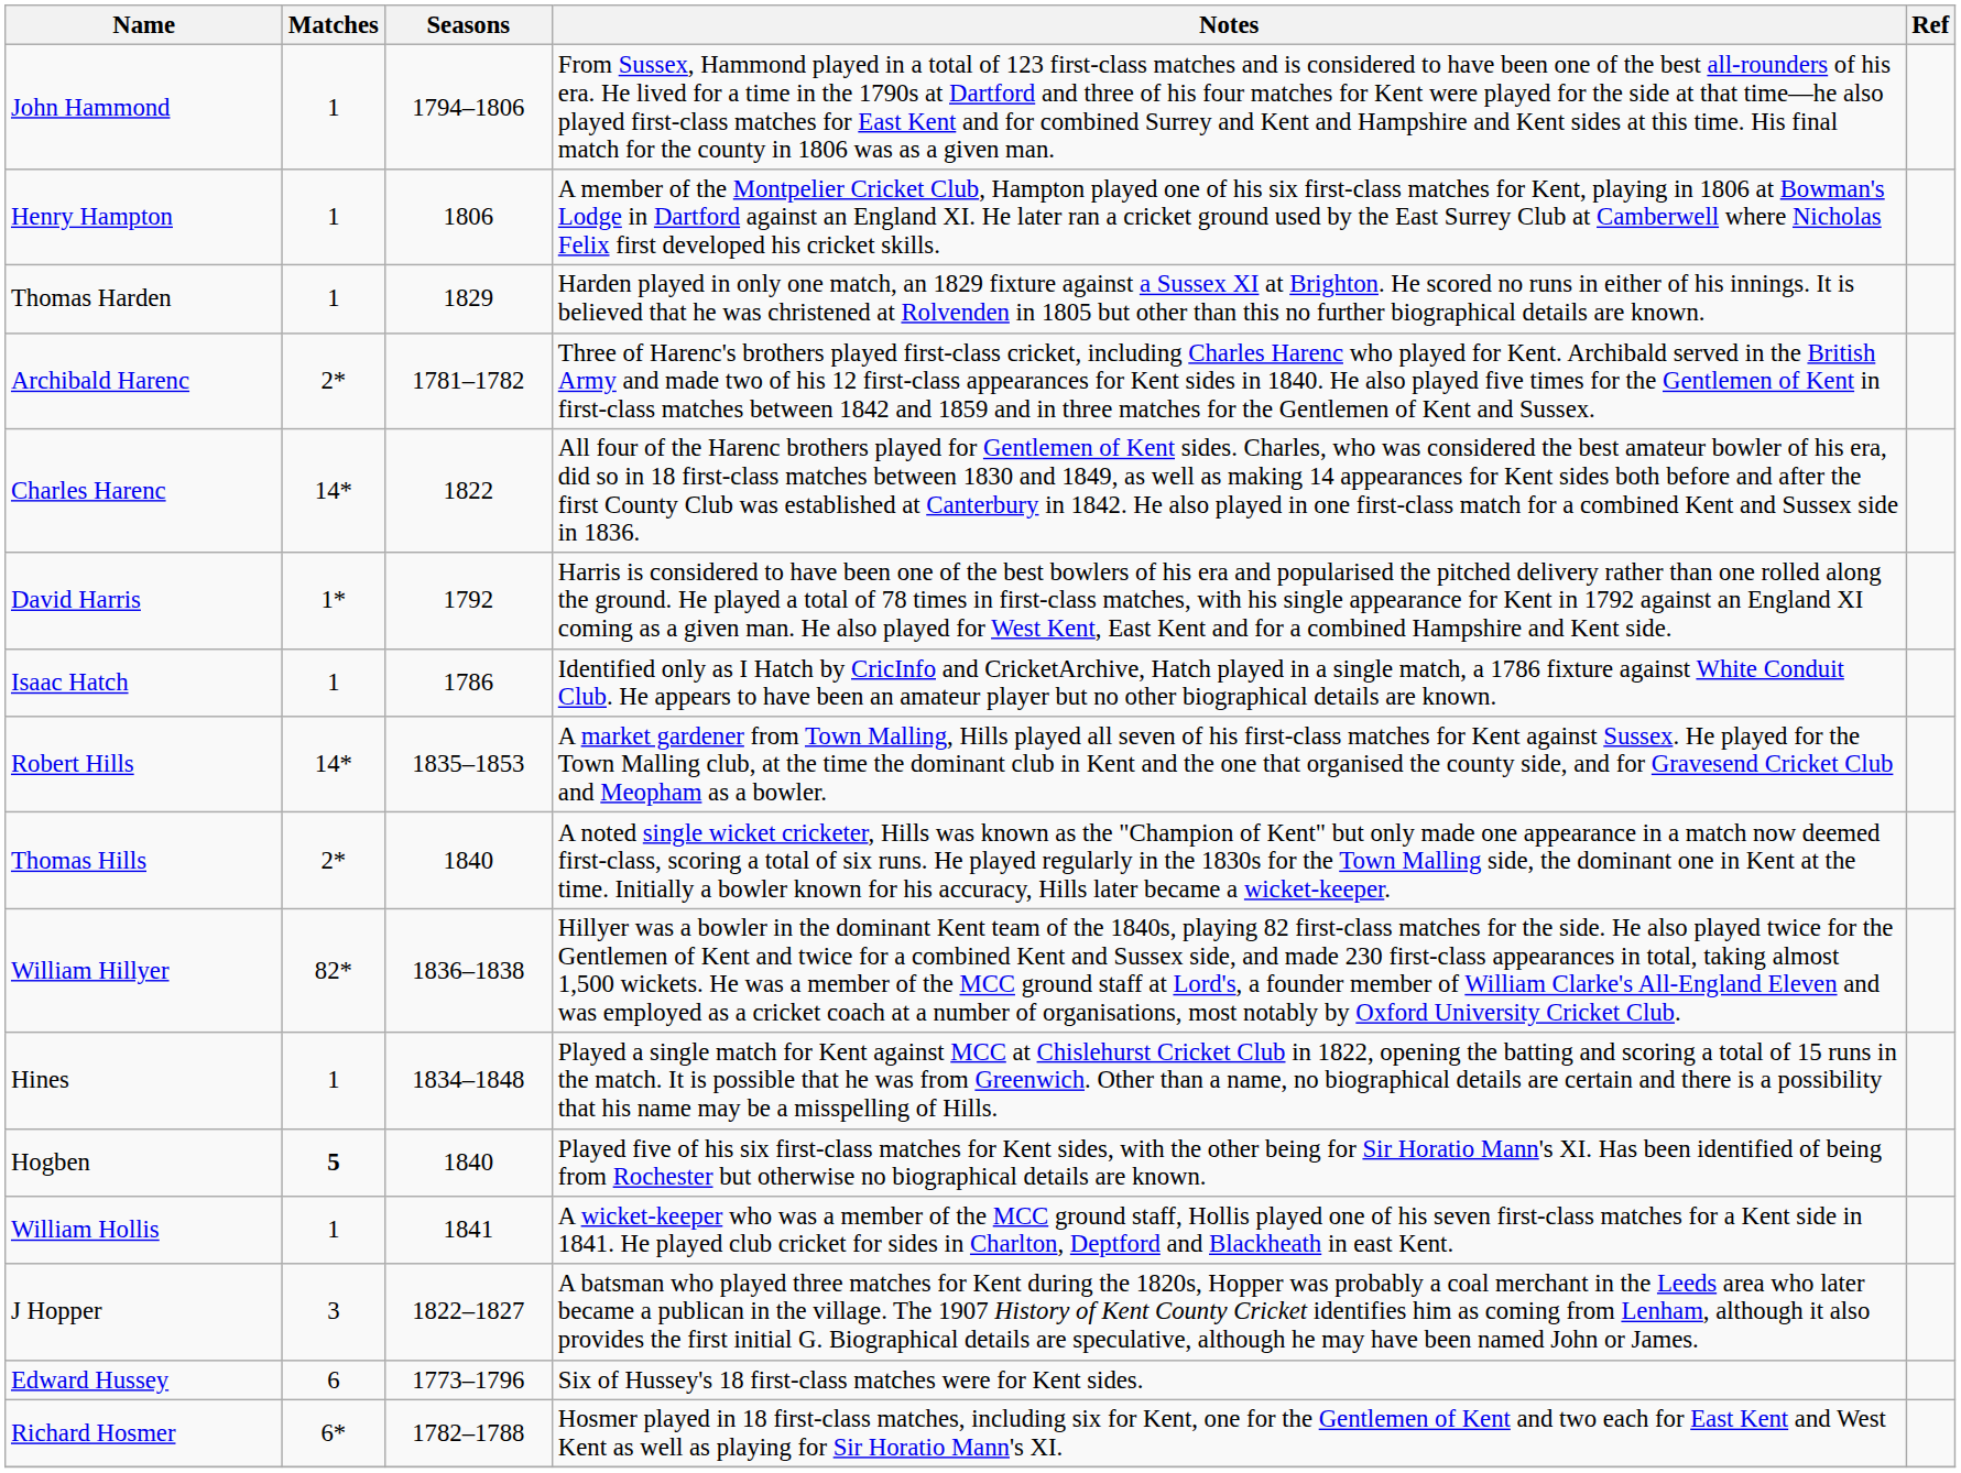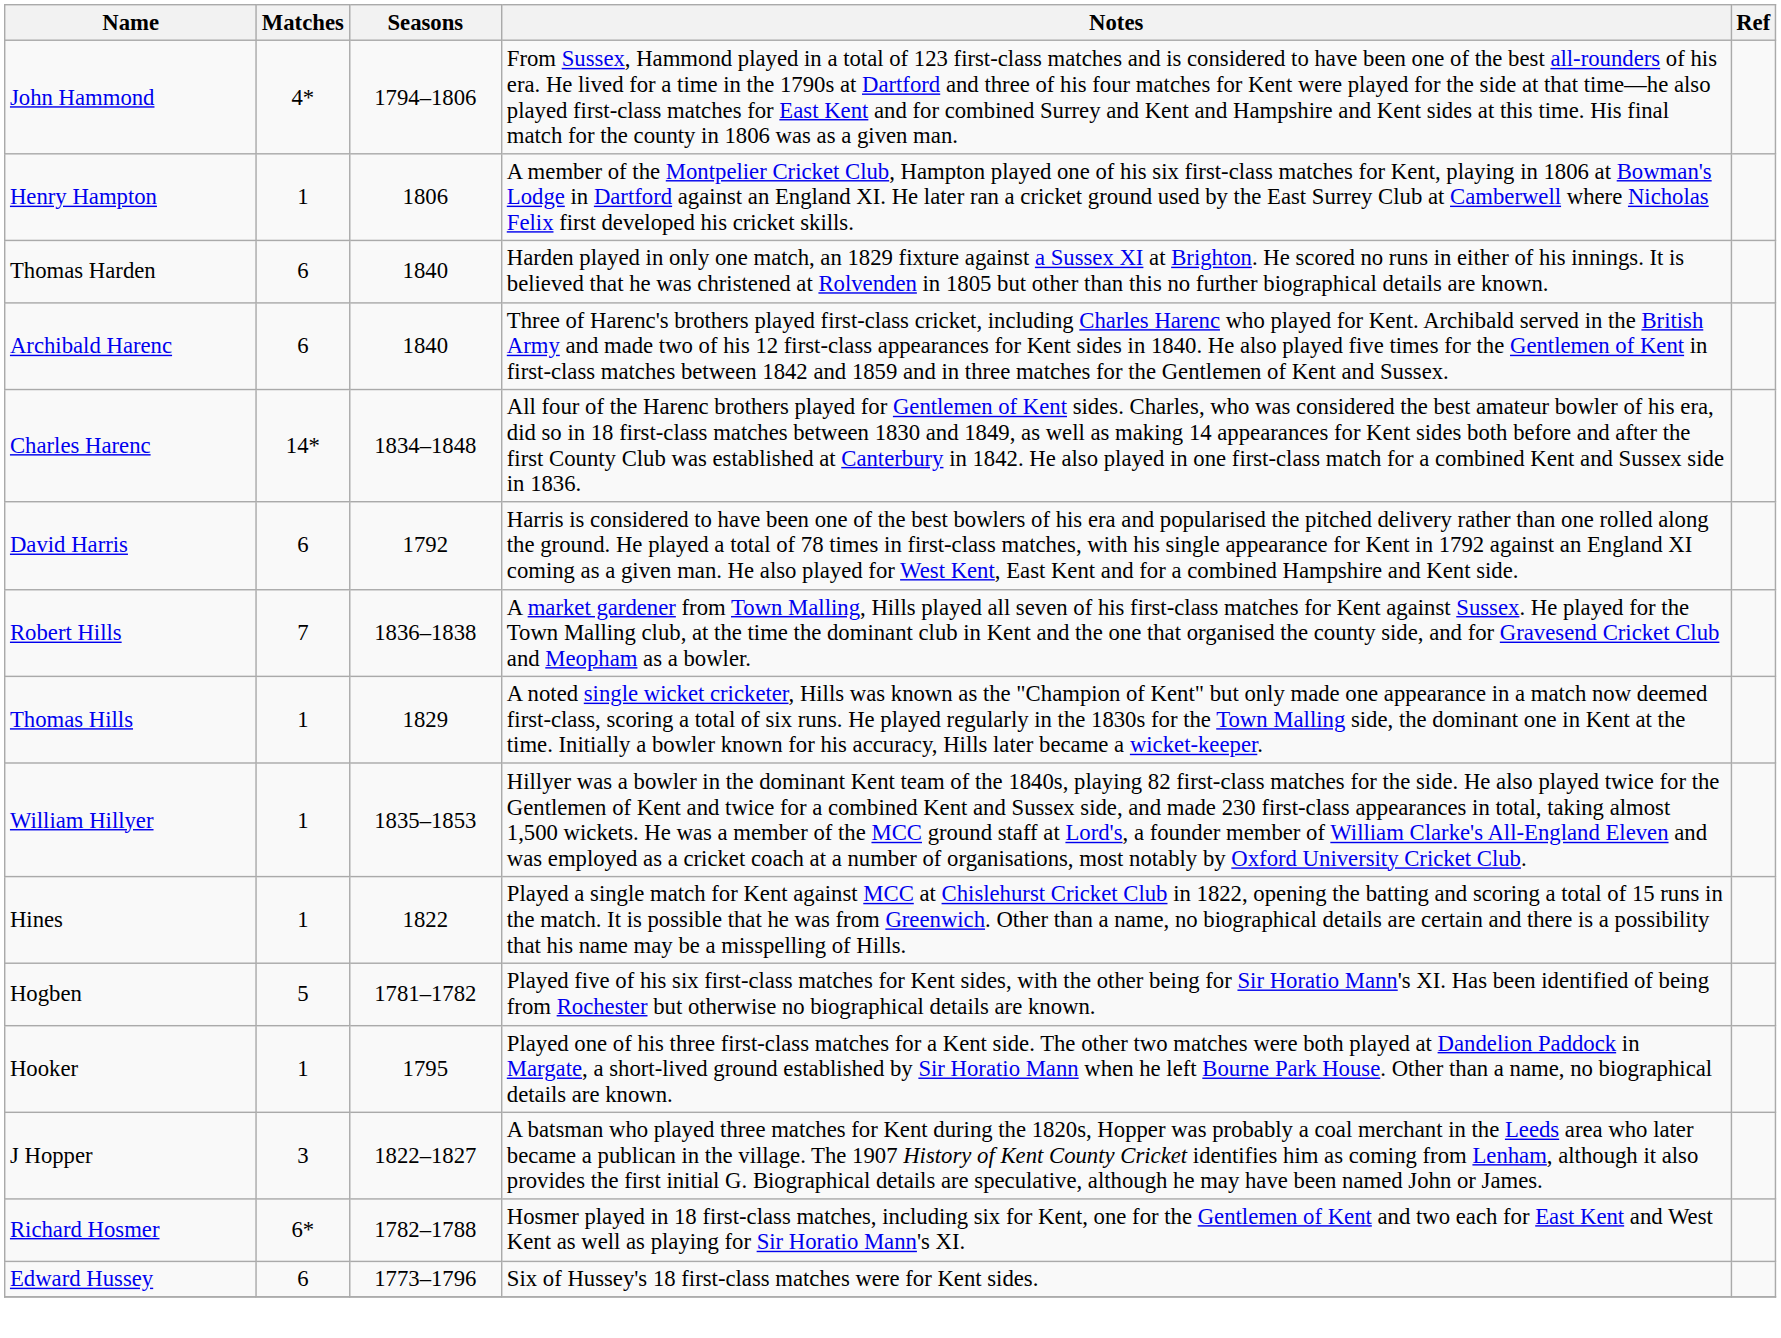 <table class="wikitable">
 <tr>
 <th style="width:170px">Name</th>
 <th>Matches</th>
 <th style="width: 100px">Seasons</th>
 <th>Notes</th>
 <th>Ref</th>
 </tr>
 <tr>
 <td><a href='#'>John Hammond</a></td>
-<td align=center>1</td>
+<td align=center>4*</td>
 <td align=center>1794–1806</td>
 <td>From <a href='#'>Sussex</a>, Hammond played in a total of 123 first-class matches and is considered to have been one of the best <a href='#'>all-rounders</a> of his era. He lived for a time in the 1790s at <a href='#'>Dartford</a> and three of his four matches for Kent were played for the side at that time―he also played first-class matches for <a href='#'>East Kent</a> and for combined Surrey and Kent and Hampshire and Kent sides at this time. His final match for the county in 1806 was as a given man.</td>
 <td></td>
 </tr>
 <tr>
 <td><a href='#'>Henry Hampton</a></td>
 <td align=center>1</td>
 <td align=center>1806</td>
 <td>A member of the <a href='#'>Montpelier Cricket Club</a>, Hampton played one of his six first-class matches for Kent, playing in 1806 at <a href='#'>Bowman's Lodge</a> in <a href='#'>Dartford</a> against an England XI. He later ran a cricket ground used by the East Surrey Club at <a href='#'>Camberwell</a> where <a href='#'>Nicholas Felix</a> first developed his cricket skills.</td>
 <td></td>
 </tr>
 <tr>
 <td>Thomas Harden</td>
-<td align=center>1</td>
-<td align=center>1829</td>
+<td align=center>6</td>
+<td align=center>1840</td>
 <td>Harden played in only one match, an 1829 fixture against <a href='#'>a Sussex XI</a> at <a href='#'>Brighton</a>. He scored no runs in either of his innings. It is believed that he was christened at <a href='#'>Rolvenden</a> in 1805 but other than this no further biographical details are known.</td>
 <td></td>
 </tr>
 <tr>
 <td><a href='#'>Archibald Harenc</a></td>
-<td align=center>2*</td>
-<td align=center>1781–1782</td>
+<td align=center>6</td>
+<td align=center>1840</td>
 <td>Three of Harenc's brothers played first-class cricket, including <a href='#'>Charles Harenc</a> who played for Kent. Archibald served in the <a href='#'>British Army</a> and made two of his 12 first-class appearances for Kent sides in 1840. He also played five times for the <a href='#'>Gentlemen of Kent</a> in first-class matches between 1842 and 1859 and in three matches for the Gentlemen of Kent and Sussex.</td>
 <td></td>
 </tr>
 <tr>
 <td><a href='#'>Charles Harenc</a></td>
 <td align=center>14*</td>
-<td align=center>1822</td>
+<td align=center>1834–1848</td>
 <td>All four of the Harenc brothers played for <a href='#'>Gentlemen of Kent</a> sides. Charles, who was considered the best amateur bowler of his era, did so in 18 first-class matches between 1830 and 1849, as well as making 14 appearances for Kent sides both before and after the first County Club was established at <a href='#'>Canterbury</a> in 1842. He also played in one first-class match for a combined Kent and Sussex side in 1836.</td>
 <td></td>
 </tr>
 <tr>
 <td><a href='#'>David Harris</a></td>
-<td align=center>1*</td>
+<td align=center>6</td>
 <td align=center>1792</td>
 <td>Harris is considered to have been one of the best bowlers of his era and popularised the pitched delivery rather than one rolled along the ground. He played a total of 78 times in first-class matches, with his single appearance for Kent in 1792 against an England XI coming as a given man. He also played for <a href='#'>West Kent</a>, East Kent and for a combined Hampshire and Kent side.</td>
 <td></td>
 </tr>
 <tr>
-<td><a href='#'>Isaac Hatch</a></td>
-<td align=center>1</td>
-<td align=center>1786</td>
-<td>Identified only as I Hatch by <a href='#'>CricInfo</a> and CricketArchive, Hatch played in a single match, a 1786 fixture against <a href='#'>White Conduit Club</a>. He appears to have been an amateur player but no other biographical details are known.</td>
-<td></td>
-</tr>
-<tr>
 <td><a href='#'>Robert Hills</a></td>
-<td align=center>14*</td>
-<td align=center>1835–1853</td>
+<td align=center>7</td>
+<td align=center>1836–1838</td>
 <td>A <a href='#'>market gardener</a> from <a href='#'>Town Malling</a>, Hills played all seven of his first-class matches for Kent against <a href='#'>Sussex</a>. He played for the Town Malling club, at the time the dominant club in Kent and the one that organised the county side, and for <a href='#'>Gravesend Cricket Club</a> and <a href='#'>Meopham</a> as a bowler.</td>
 <td></td>
 </tr>
 <tr>
 <td><a href='#'>Thomas Hills</a></td>
-<td align=center>2*</td>
-<td align=center>1840</td>
+<td align=center>1</td>
+<td align=center>1829</td>
 <td>A noted <a href='#'>single wicket cricketer</a>, Hills was known as the "Champion of Kent" but only made one appearance in a match now deemed first-class, scoring a total of six runs. He played regularly in the 1830s for the <a href='#'>Town Malling</a> side, the dominant one in Kent at the time. Initially a bowler known for his accuracy, Hills later became a <a href='#'>wicket-keeper</a>.</td>
 <td></td>
 </tr>
 <tr>
 <td><a href='#'>William Hillyer</a></td>
-<td align=center>82*</td>
-<td align=center>1836–1838</td>
+<td align=center>1</td>
+<td align=center>1835–1853</td>
 <td>Hillyer was a bowler in the dominant Kent team of the 1840s, playing 82 first-class matches for the side. He also played twice for the Gentlemen of Kent and twice for a combined Kent and Sussex side, and made 230 first-class appearances in total, taking almost 1,500 wickets. He was a member of the <a href='#'>MCC</a> ground staff at <a href='#'>Lord's</a>, a founder member of <a href='#'>William Clarke's All-England Eleven</a> and was employed as a cricket coach at a number of organisations, most notably by <a href='#'>Oxford University Cricket Club</a>.</td>
 <td></td>
 </tr>
 <tr>
 <td>Hines</td>
 <td align=center>1</td>
-<td align=center>1834–1848</td>
+<td align=center>1822</td>
 <td>Played a single match for Kent against <a href='#'>MCC</a> at <a href='#'>Chislehurst Cricket Club</a> in 1822, opening the batting and scoring a total of 15 runs in the match. It is possible that he was from <a href='#'>Greenwich</a>. Other than a name, no biographical details are certain and there is a possibility that his name may be a misspelling of Hills.</td>
 <td></td>
 </tr>
 <tr>
 <td>Hogben</td>
-<td align=center><strong>5</strong></td>
-<td align=center>1840</td>
+<td align=center>5</td>
+<td align=center>1781–1782</td>
 <td>Played five of his six first-class matches for Kent sides, with the other being for <a href='#'>Sir Horatio Mann</a>'s XI. Has been identified of being from <a href='#'>Rochester</a> but otherwise no biographical details are known.</td>
 <td></td>
 </tr>
 <tr>
-<td><a href='#'>William Hollis</a></td>
+<td>Hooker</td>
 <td align=center>1</td>
-<td align=center>1841</td>
-<td>A <a href='#'>wicket-keeper</a> who was a member of the <a href='#'>MCC</a> ground staff, Hollis played one of his seven first-class matches for a Kent side in 1841. He played club cricket for sides in <a href='#'>Charlton</a>, <a href='#'>Deptford</a> and <a href='#'>Blackheath</a> in east Kent.</td>
+<td align=center>1795</td>
+<td>Played one of his three first-class matches for a Kent side. The other two matches were both played at <a href='#'>Dandelion Paddock</a> in <a href='#'>Margate</a>, a short-lived ground established by <a href='#'>Sir Horatio Mann</a> when he left <a href='#'>Bourne Park House</a>. Other than a name, no biographical details are known.</td>
 <td></td>
 </tr>
 <tr>
 <td>J Hopper</td>
 <td align=center>3</td>
 <td align=center>1822–1827</td>
 <td>A batsman who played three matches for Kent during the 1820s, Hopper was probably a coal merchant in the <a href='#'>Leeds</a> area who later became a publican in the village. The 1907 <em>History of Kent County Cricket</em> identifies him as coming from <a href='#'>Lenham</a>, although it also provides the first initial G. Biographical details are speculative, although he may have been named John or James.</td>
 <td></td>
 </tr>
 <tr>
+<td><a href='#'>Richard Hosmer</a></td>
+<td align=center>6*</td>
+<td align=center>1782–1788</td>
+<td>Hosmer played in 18 first-class matches, including six for Kent, one for the <a href='#'>Gentlemen of Kent</a> and two each for <a href='#'>East Kent</a> and West Kent as well as playing for <a href='#'>Sir Horatio Mann</a>'s XI.</td>
+<td></td>
+</tr>
+<tr>
 <td><a href='#'>Edward Hussey</a></td>
 <td align=center>6</td>
 <td align=center>1773–1796</td>
 <td>Six of Hussey's 18 first-class matches were for Kent sides.</td>
 <td></td>
 </tr>
 <tr>
-<td><a href='#'>Richard Hosmer</a></td>
-<td align=center>6*</td>
-<td align=center>1782–1788</td>
-<td>Hosmer played in 18 first-class matches, including six for Kent, one for the <a href='#'>Gentlemen of Kent</a> and two each for <a href='#'>East Kent</a> and West Kent as well as playing for <a href='#'>Sir Horatio Mann</a>'s XI.</td>
-<td></td>
-</tr>
-<tr>
 </tr>
 </table>
